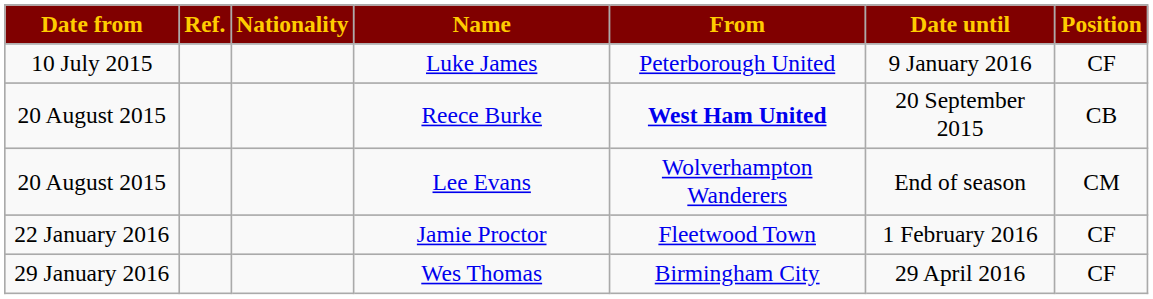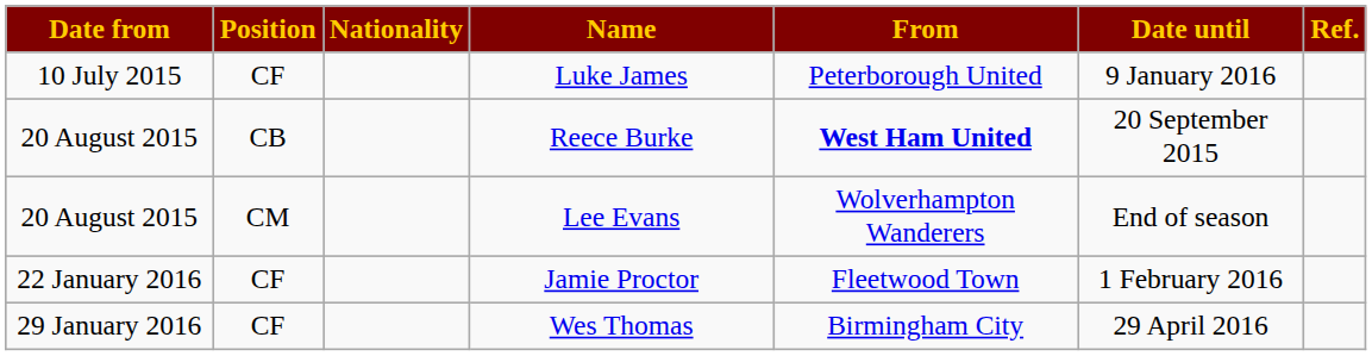 <table class="wikitable"  style="text-align:center; font-size:90%; ">
 <tr>
 <th style="background:#800000; color:#FFCC00; width:100px;">Date from</th>
-<th style="background:#800000; color:#FFCC00; width:25px;">Ref.</th>
+<th style="background:#800000; color:#FFCC00; width:50px;">Position</th>
 <th style="background:#800000; color:#FFCC00; width:50px;">Nationality</th>
 <th style="background:#800000; color:#FFCC00; width:150px;">Name</th>
 <th style="background:#800000; color:#FFCC00; width:150px;">From</th>
 <th style="background:#800000; color:#FFCC00; width:110px;">Date until</th>
-<th style="background:#800000; color:#FFCC00; width:50px;">Position</th>
+<th style="background:#800000; color:#FFCC00; width:25px;">Ref.</th>
 </tr>
 <tr>
 <td>10 July 2015</td>
-<td></td>
+<td>CF</td>
 <td></td>
 <td><a href='#'>Luke James</a></td>
 <td><a href='#'>Peterborough United</a></td>
 <td>9 January 2016</td>
-<td>CF</td>
+<td></td>
 </tr>
 <tr>
 <td>20 August 2015</td>
-<td></td>
+<td>CB</td>
 <td></td>
 <td><a href='#'>Reece Burke</a></td>
 <td><strong><a href='#'>West Ham United</a></strong></td>
 <td>20 September 2015</td>
-<td>CB</td>
+<td></td>
 </tr>
 <tr>
 <td>20 August 2015</td>
-<td></td>
+<td>CM</td>
 <td></td>
 <td><a href='#'>Lee Evans</a></td>
 <td><a href='#'>Wolverhampton Wanderers</a></td>
 <td>End of season</td>
-<td>CM</td>
+<td></td>
 </tr>
 <tr>
 <td>22 January 2016</td>
-<td></td>
+<td>CF</td>
 <td></td>
 <td><a href='#'>Jamie Proctor</a></td>
 <td><a href='#'>Fleetwood Town</a></td>
 <td>1 February 2016</td>
-<td>CF</td>
+<td></td>
 </tr>
 <tr>
 <td>29 January 2016</td>
-<td></td>
+<td>CF</td>
 <td></td>
 <td><a href='#'>Wes Thomas</a></td>
 <td><a href='#'>Birmingham City</a></td>
 <td>29 April 2016</td>
-<td>CF</td>
+<td></td>
 </tr>
 </table>
